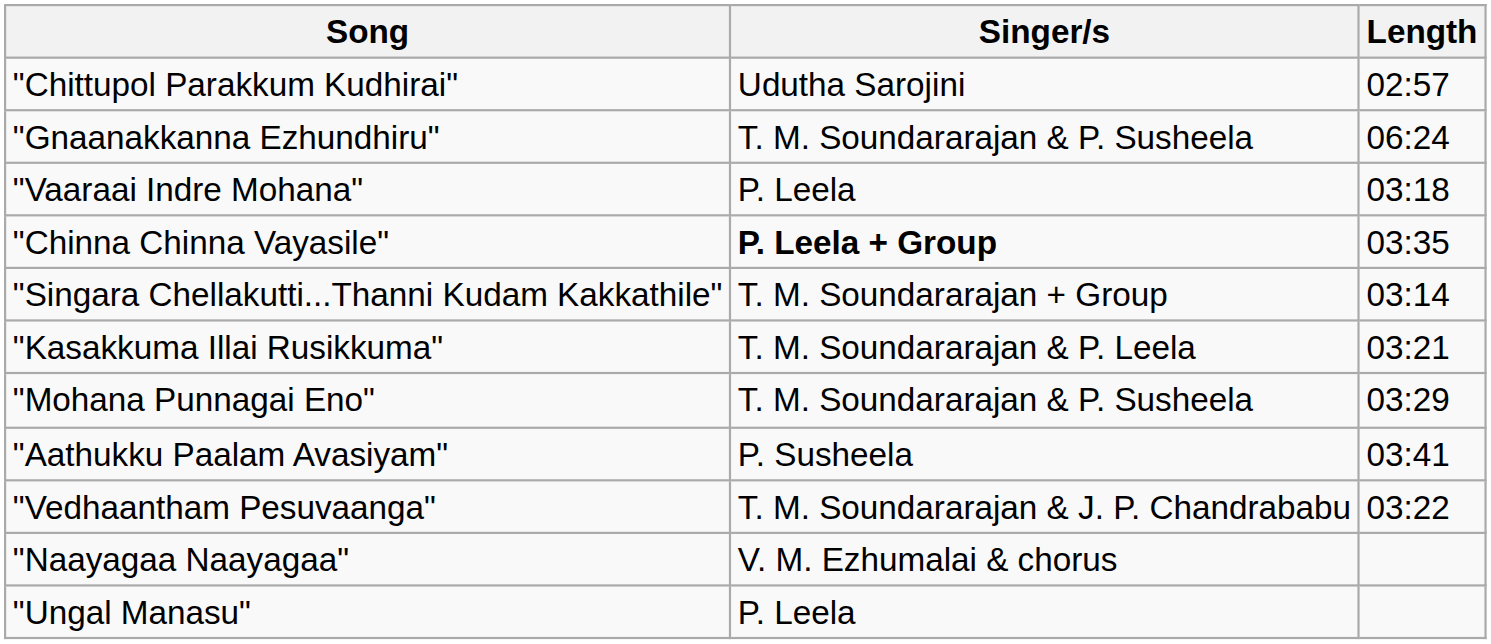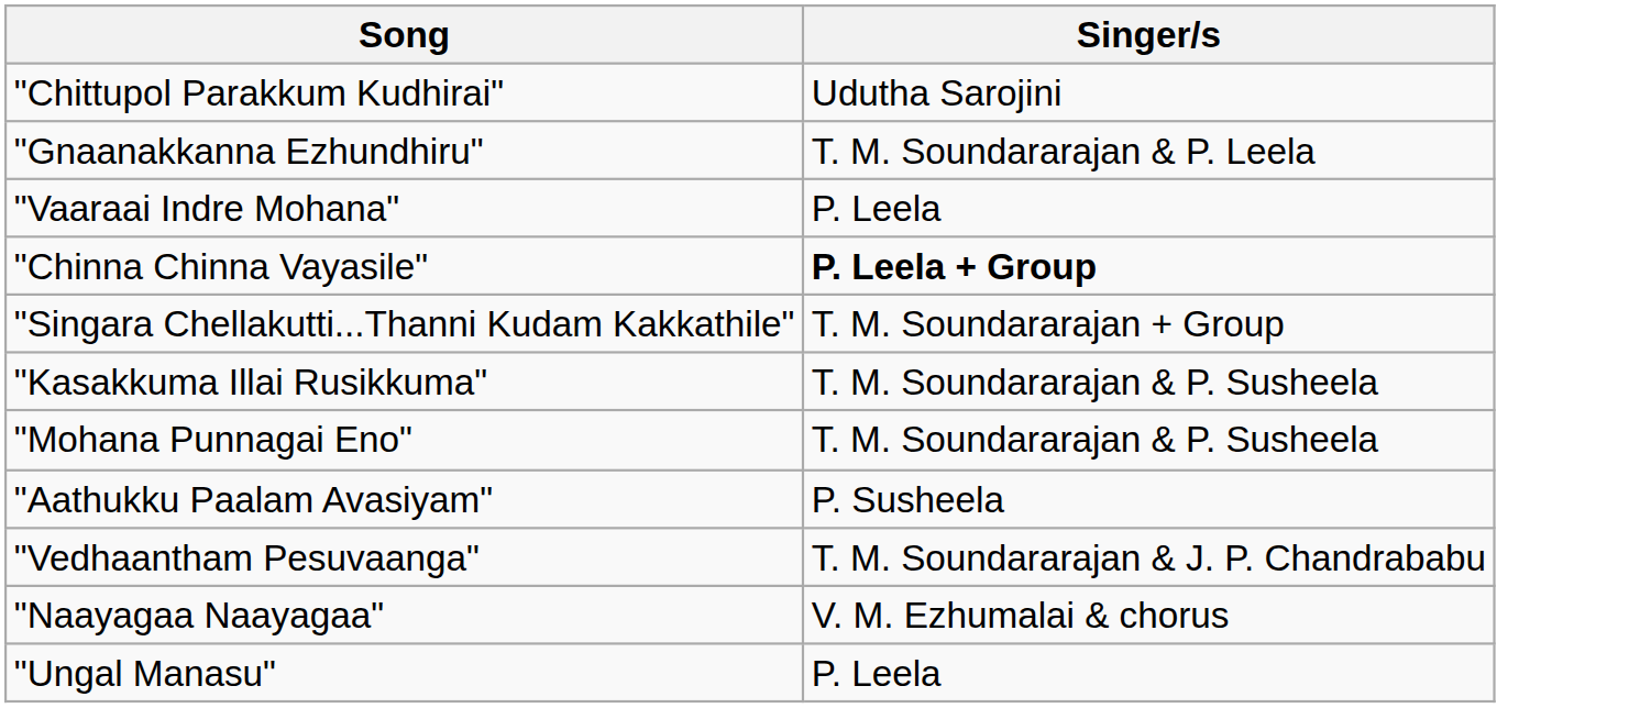 <table class="wikitable" style="font-size:95%;">
 <tr>
 <th>Song</th>
 <th>Singer/s</th>
-<th>Length</th>
 </tr>
 <tr>
 <td>"Chittupol Parakkum Kudhirai"</td>
 <td>Udutha Sarojini</td>
-<td>02:57</td>
 </tr>
 <tr>
 <td>"Gnaanakkanna Ezhundhiru"</td>
-<td>T. M. Soundararajan & P. Susheela</td>
-<td>06:24</td>
+<td>T. M. Soundararajan & P. Leela</td>
 </tr>
 <tr>
 <td>"Vaaraai Indre Mohana"</td>
 <td>P. Leela</td>
-<td>03:18</td>
 </tr>
 <tr>
 <td>"Chinna Chinna Vayasile"</td>
 <td><strong>P. Leela + Group</strong></td>
-<td>03:35</td>
 </tr>
 <tr>
 <td>"Singara Chellakutti...Thanni Kudam Kakkathile"</td>
 <td>T. M. Soundararajan + Group</td>
-<td>03:14</td>
 </tr>
 <tr>
 <td>"Kasakkuma Illai Rusikkuma"</td>
-<td>T. M. Soundararajan & P. Leela</td>
-<td>03:21</td>
+<td>T. M. Soundararajan & P. Susheela</td>
 </tr>
 <tr>
 <td>"Mohana Punnagai Eno"</td>
 <td>T. M. Soundararajan & P. Susheela</td>
-<td>03:29</td>
 </tr>
 <tr>
 <td>"Aathukku Paalam Avasiyam"</td>
 <td>P. Susheela</td>
-<td>03:41</td>
 </tr>
 <tr>
 <td>"Vedhaantham Pesuvaanga"</td>
 <td>T. M. Soundararajan & J. P. Chandrababu</td>
-<td>03:22</td>
 </tr>
 <tr>
 <td>"Naayagaa Naayagaa"</td>
 <td>V. M. Ezhumalai & chorus</td>
-<td></td>
 </tr>
 <tr>
 <td>"Ungal Manasu"</td>
 <td>P. Leela</td>
-<td></td>
 </tr>
 </table>
